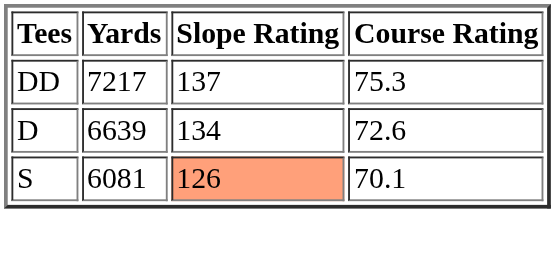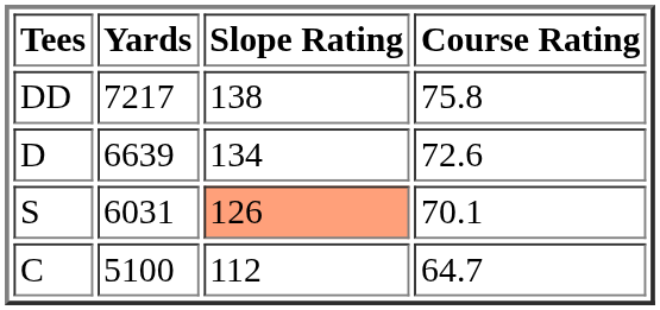 <table cellspacing="2" cellpadding="2" border="2">
 <tr>
 <td><strong>Tees</strong></td>
 <td><strong>Yards</strong></td>
 <td><strong>Slope Rating</strong></td>
 <td><strong>Course Rating</strong></td>
 </tr>
 <tr>
 <td>DD</td>
 <td>7217</td>
-<td>137</td>
-<td>75.3</td>
+<td>138</td>
+<td>75.8</td>
 </tr>
 <tr>
 <td>D</td>
 <td>6639</td>
 <td>134</td>
 <td>72.6</td>
 </tr>
 <tr>
 <td>S</td>
-<td>6081</td>
+<td>6031</td>
 <td style="background: lightsalmon;">126</td>
 <td>70.1</td>
 </tr>
+<tr>
+<td>C</td>
+<td>5100</td>
+<td>112</td>
+<td>64.7</td>
+</tr>
 </table>
